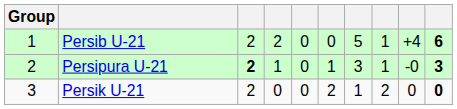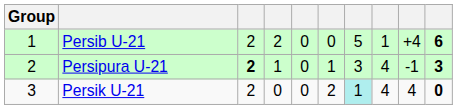 <table class="wikitable" style="text-align: center;">
 <tr>
 <th width=20>Group</th>
 <th style="width:175px;" abbr="Team"></th>
 <th style="width:20px;" abbr="Played"></th>
 <th style="width:20px;" abbr="Won"></th>
 <th style="width:20px;" abbr="Drawn"></th>
 <th style="width:20px;" abbr="Lost"></th>
 <th style="width:20px;" abbr="Goals for"></th>
 <th style="width:20px;" abbr="Goals against"></th>
 <th style="width:20px;" abbr="Goal difference"></th>
 <th style="width:20px;" abbr="Points"></th>
 </tr>
 <tr style="background:#cfc;">
 <td>1</td>
 <td align="left"><a href='#'>Persib U-21</a></td>
 <td>2</td>
 <td>2</td>
 <td>0</td>
 <td>0</td>
 <td>5</td>
 <td>1</td>
 <td>+4</td>
 <td><strong>6</strong></td>
 </tr>
 <tr style="background:#cfc;">
 <td>2</td>
 <td align="left"><a href='#'>Persipura U-21</a></td>
 <td><strong>2</strong></td>
 <td>1</td>
 <td>0</td>
 <td>1</td>
 <td>3</td>
-<td>1</td>
-<td>-0</td>
+<td>4</td>
+<td>-1</td>
 <td><strong>3</strong></td>
 </tr>
 <tr>
 <td>3</td>
 <td align="left"><a href='#'>Persik U-21</a></td>
 <td>2</td>
 <td>0</td>
 <td>0</td>
 <td>2</td>
-<td>1</td>
-<td>2</td>
-<td>0</td>
+<td style="background: paleturquoise;">1</td>
+<td>4</td>
+<td>4</td>
 <td><strong>0</strong></td>
 </tr>
 </table>
